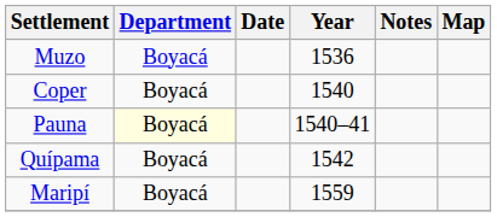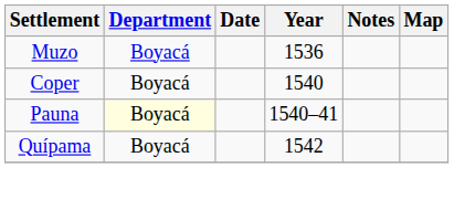 <table class="wikitable sortable mw-collapsible">
 <tr>
 <th scope="col">Settlement</th>
 <th scope="col"><a href='#'>Department</a></th>
 <th scope="col">Date</th>
 <th scope="col">Year</th>
 <th scope="col">Notes</th>
 <th scope="col">Map</th>
 </tr>
 <tr>
 <td align=center><a href='#'>Muzo</a></td>
 <td align=center><a href='#'>Boyacá</a></td>
 <td align=center></td>
 <td align=center>1536</td>
 <td align=center></td>
 <td align=center></td>
 </tr>
 <tr>
 <td align=center><a href='#'>Coper</a></td>
 <td align=center>Boyacá</td>
 <td align=center></td>
 <td align=center>1540</td>
 <td align=center></td>
 <td align=center></td>
 </tr>
 <tr>
 <td align=center><a href='#'>Pauna</a></td>
 <td align=center style="background: lightyellow;">Boyacá</td>
 <td align=center></td>
 <td align=center>1540–41</td>
 <td align=center></td>
 <td align=center></td>
 </tr>
 <tr>
 <td align=center><a href='#'>Quípama</a></td>
 <td align=center>Boyacá</td>
 <td align=center></td>
 <td align=center>1542</td>
 <td align=center></td>
 <td align=center></td>
 </tr>
 <tr>
-<td align=center><a href='#'>Maripí</a></td>
-<td align=center>Boyacá</td>
-<td align=center></td>
-<td align=center>1559</td>
-<td align=center></td>
-<td align=center></td>
-</tr>
-<tr>
 </tr>
 </table>
